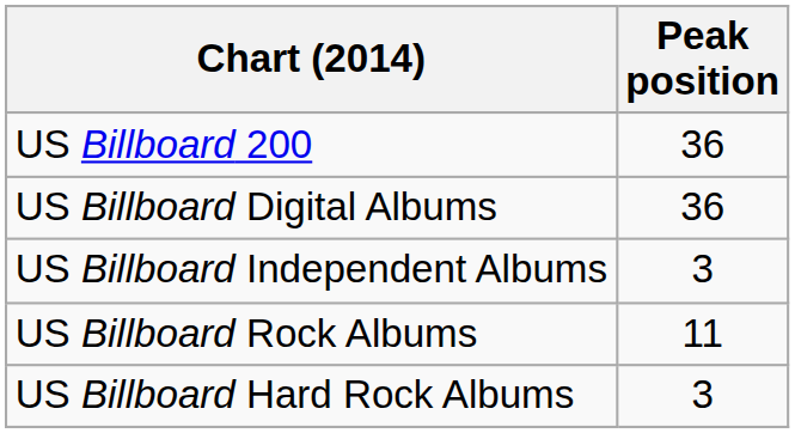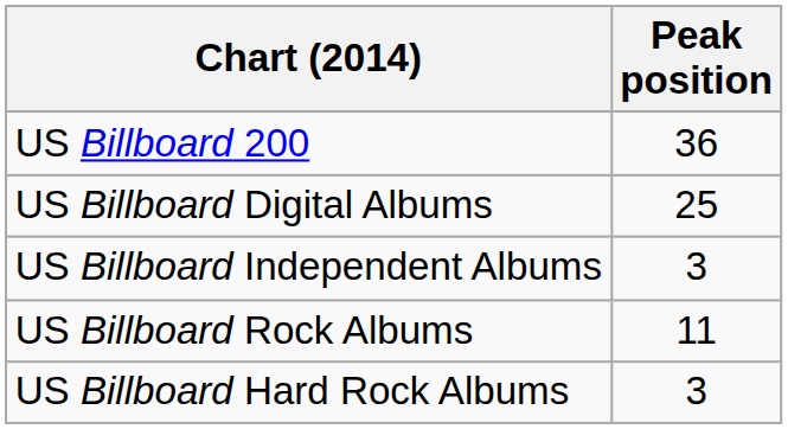 <table class="wikitable">
 <tr>
 <th>Chart (2014)</th>
 <th>Peak<br>position<br></th>
 </tr>
 <tr>
 <td>US <a href='#'><em>Billboard</em> 200</a></td>
 <td style="text-align:center;">36</td>
 </tr>
 <tr>
 <td>US <em>Billboard</em> Digital Albums</td>
-<td style="text-align:center;">36</td>
+<td style="text-align:center;">25</td>
 </tr>
 <tr>
 <td>US <em>Billboard</em> Independent Albums</td>
 <td style="text-align:center;">3</td>
 </tr>
 <tr>
 <td>US <em>Billboard</em> Rock Albums</td>
 <td style="text-align:center;">11</td>
 </tr>
 <tr>
 <td>US <em>Billboard</em> Hard Rock Albums</td>
 <td style="text-align:center;">3</td>
 </tr>
 </table>
